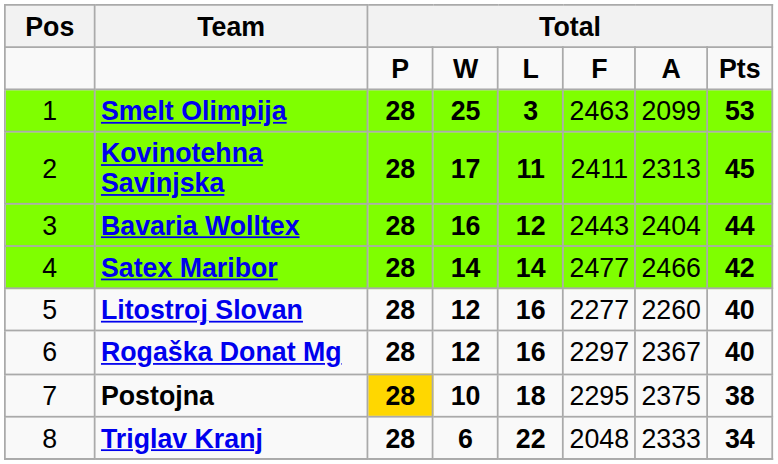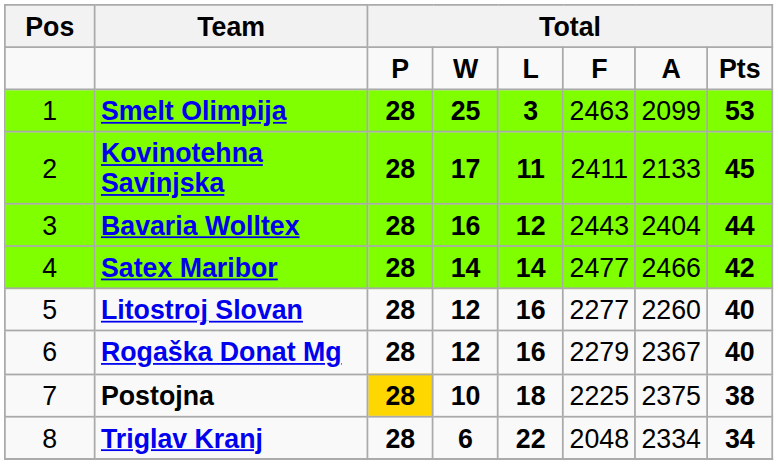 <table class=wikitable style="text-align: center; font-size:95%">
 <tr>
 <th width="44">Pos</th>
 <th width="148">Team</th>
 <th colspan=7>Total</th>
 </tr>
 <tr>
 <td></td>
 <td></td>
 <td width="30"><strong>P</strong></td>
 <td width="30"><strong>W</strong></td>
 <td width="30"><strong>L</strong></td>
 <td width="30"><strong>F</strong></td>
 <td width="30"><strong>A</strong></td>
 <td width="30"><strong>Pts</strong></td>
 </tr>
 <tr bgcolor="#7fff00">
 <td>1</td>
 <td align="left"><strong><a href='#'>Smelt Olimpija</a></strong></td>
 <td><strong>28</strong></td>
 <td><strong>25</strong></td>
 <td><strong>3</strong></td>
 <td>2463</td>
 <td>2099</td>
 <td><strong>53</strong></td>
 </tr>
 <tr bgcolor="#7fff00">
 <td>2</td>
 <td align="left"><strong><a href='#'>Kovinotehna Savinjska</a></strong></td>
 <td><strong>28</strong></td>
 <td><strong>17</strong></td>
 <td><strong>11</strong></td>
 <td>2411</td>
-<td>2313</td>
+<td>2133</td>
 <td><strong>45</strong></td>
 </tr>
 <tr bgcolor="#7fff00">
 <td>3</td>
 <td align="left"><strong><a href='#'>Bavaria Wolltex</a></strong></td>
 <td><strong>28</strong></td>
 <td><strong>16</strong></td>
 <td><strong>12</strong></td>
 <td>2443</td>
 <td>2404</td>
 <td><strong>44</strong></td>
 </tr>
 <tr bgcolor="#7fff00">
 <td>4</td>
 <td align="left"><strong><a href='#'>Satex Maribor</a></strong></td>
 <td><strong>28</strong></td>
 <td><strong>14</strong></td>
 <td><strong>14</strong></td>
 <td>2477</td>
 <td>2466</td>
 <td><strong>42</strong></td>
 </tr>
 <tr>
 <td>5</td>
 <td align="left"><strong><a href='#'>Litostroj Slovan</a></strong></td>
 <td><strong>28</strong></td>
 <td><strong>12</strong></td>
 <td><strong>16</strong></td>
 <td>2277</td>
 <td>2260</td>
 <td><strong>40</strong></td>
 </tr>
 <tr>
 <td>6</td>
 <td align="left"><strong><a href='#'>Rogaška Donat Mg</a></strong></td>
 <td><strong>28</strong></td>
 <td><strong>12</strong></td>
 <td><strong>16</strong></td>
-<td>2297</td>
+<td>2279</td>
 <td>2367</td>
 <td><strong>40</strong></td>
 </tr>
 <tr>
 <td>7</td>
 <td align="left"><strong>Postojna</strong></td>
 <td style="background: gold;"><strong>28</strong></td>
 <td><strong>10</strong></td>
 <td><strong>18</strong></td>
-<td>2295</td>
+<td>2225</td>
 <td>2375</td>
 <td><strong>38</strong></td>
 </tr>
 <tr>
 <td>8</td>
 <td align="left"><strong><a href='#'>Triglav Kranj</a></strong></td>
 <td><strong>28</strong></td>
 <td><strong>6</strong></td>
 <td><strong>22</strong></td>
 <td>2048</td>
-<td>2333</td>
+<td>2334</td>
 <td><strong>34</strong></td>
 </tr>
 <tr>
 </tr>
 </table>
